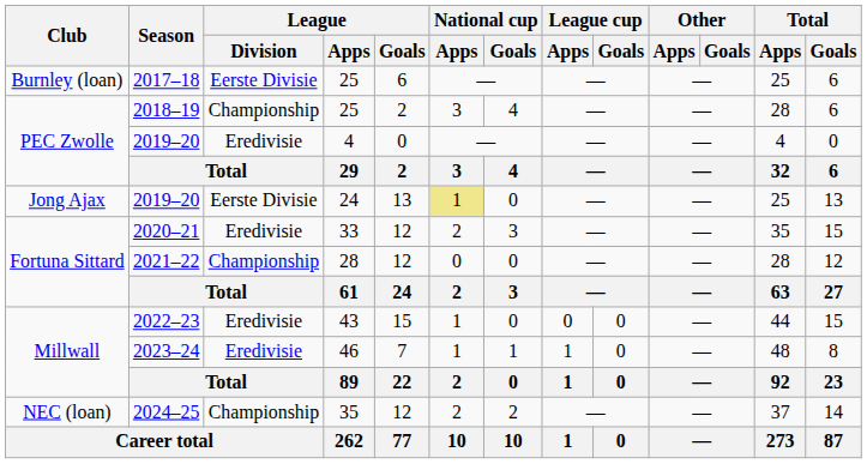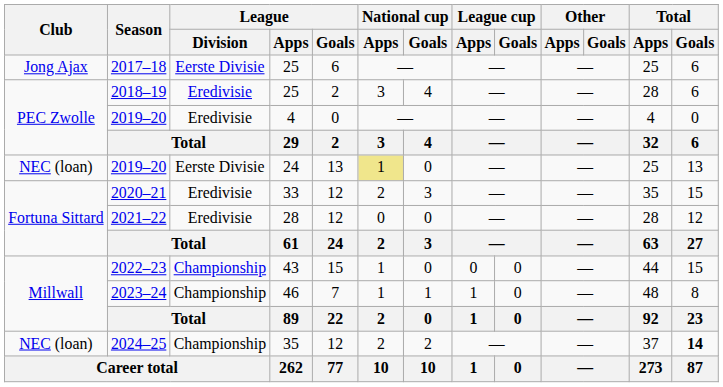 <table class="wikitable" style="text-align:center">
 <tr>
 <th rowspan="2">Club</th>
 <th rowspan="2">Season</th>
 <th colspan="3">League</th>
 <th colspan="2">National cup</th>
 <th colspan="2">League cup</th>
 <th colspan="2">Other</th>
 <th colspan="2">Total</th>
 </tr>
 <tr>
 <th>Division</th>
 <th>Apps</th>
 <th>Goals</th>
 <th>Apps</th>
 <th>Goals</th>
 <th>Apps</th>
 <th>Goals</th>
 <th>Apps</th>
 <th>Goals</th>
 <th>Apps</th>
 <th>Goals</th>
 </tr>
 <tr>
-<td><a href='#'>Burnley</a> (loan)</td>
+<td><a href='#'>Jong Ajax</a></td>
 <td><a href='#'>2017–18</a></td>
 <td><a href='#'>Eerste Divisie</a></td>
 <td>25</td>
 <td>6</td>
 <td colspan=2>—</td>
 <td colspan=2>—</td>
 <td colspan=2>—</td>
 <td>25</td>
 <td>6</td>
 </tr>
 <tr>
 <td rowspan=3><a href='#'>PEC Zwolle</a></td>
 <td><a href='#'>2018–19</a></td>
-<td>Championship</td>
+<td><a href='#'>Eredivisie</a></td>
 <td>25</td>
 <td>2</td>
 <td>3</td>
 <td>4</td>
 <td colspan=2>—</td>
 <td colspan=2>—</td>
 <td>28</td>
 <td>6</td>
 </tr>
 <tr>
 <td><a href='#'>2019–20</a></td>
 <td>Eredivisie</td>
 <td>4</td>
 <td>0</td>
 <td colspan=2>—</td>
 <td colspan=2>—</td>
 <td colspan=2>—</td>
 <td>4</td>
 <td>0</td>
 </tr>
 <tr>
 <th colspan=2>Total</th>
 <th>29</th>
 <th>2</th>
 <th>3</th>
 <th>4</th>
 <th colspan=2>—</th>
 <th colspan=2>—</th>
 <th>32</th>
 <th>6</th>
 </tr>
 <tr>
-<td><a href='#'>Jong Ajax</a></td>
+<td><a href='#'>NEC</a> (loan)</td>
 <td><a href='#'>2019–20</a></td>
 <td>Eerste Divisie</td>
 <td>24</td>
 <td>13</td>
 <td style="background: khaki;">1</td>
 <td>0</td>
 <td colspan=2>—</td>
 <td colspan=2>—</td>
 <td>25</td>
 <td>13</td>
 </tr>
 <tr>
 <td rowspan=3><a href='#'>Fortuna Sittard</a></td>
 <td><a href='#'>2020–21</a></td>
 <td>Eredivisie</td>
 <td>33</td>
 <td>12</td>
 <td>2</td>
 <td>3</td>
 <td colspan=2>—</td>
 <td colspan=2>—</td>
 <td>35</td>
 <td>15</td>
 </tr>
 <tr>
 <td><a href='#'>2021–22</a></td>
-<td><a href='#'>Championship</a></td>
+<td>Eredivisie</td>
 <td>28</td>
 <td>12</td>
 <td>0</td>
 <td>0</td>
 <td colspan=2>—</td>
 <td colspan=2>—</td>
 <td>28</td>
 <td>12</td>
 </tr>
 <tr>
 <th colspan=2>Total</th>
 <th>61</th>
 <th>24</th>
 <th>2</th>
 <th>3</th>
 <th colspan=2>—</th>
 <th colspan=2>—</th>
 <th>63</th>
 <th>27</th>
 </tr>
 <tr>
 <td rowspan=3><a href='#'>Millwall</a></td>
 <td><a href='#'>2022–23</a></td>
-<td>Eredivisie</td>
+<td><a href='#'>Championship</a></td>
 <td>43</td>
 <td>15</td>
 <td>1</td>
 <td>0</td>
 <td>0</td>
 <td>0</td>
 <td colspan=2>—</td>
 <td>44</td>
 <td>15</td>
 </tr>
 <tr>
 <td><a href='#'>2023–24</a></td>
-<td><a href='#'>Eredivisie</a></td>
+<td>Championship</td>
 <td>46</td>
 <td>7</td>
 <td>1</td>
 <td>1</td>
 <td>1</td>
 <td>0</td>
 <td colspan=2>—</td>
 <td>48</td>
 <td>8</td>
 </tr>
 <tr>
 <th colspan=2>Total</th>
 <th>89</th>
 <th>22</th>
 <th>2</th>
 <th>0</th>
 <th>1</th>
 <th>0</th>
 <th colspan=2>—</th>
 <th>92</th>
 <th>23</th>
 </tr>
 <tr>
 <td><a href='#'>NEC</a> (loan)</td>
 <td><a href='#'>2024–25</a></td>
 <td>Championship</td>
 <td>35</td>
 <td>12</td>
 <td>2</td>
 <td>2</td>
 <td colspan=2>—</td>
 <td colspan=2>—</td>
 <td>37</td>
-<td>14</td>
+<td><strong>14</strong></td>
 </tr>
 <tr>
 <th colspan="3">Career total</th>
 <th>262</th>
 <th>77</th>
 <th>10</th>
 <th>10</th>
 <th>1</th>
 <th>0</th>
 <th colspan=2>—</th>
 <th>273</th>
 <th>87</th>
 </tr>
 </table>
